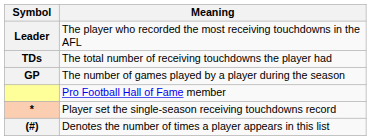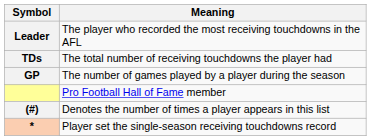 <table class="wikitable plainrowheaders" border="1">
 <tr>
 <th scope="col" style="width:75px">Symbol</th>
 <th scope="col" style="width:450px">Meaning</th>
 </tr>
 <tr>
 <th scope="row" style="text-align:center;"><strong>Leader</strong></th>
 <td>The player who recorded the most receiving touchdowns in the AFL</td>
 </tr>
 <tr>
 <th scope="row" style="text-align:center;"><strong>TDs</strong></th>
 <td>The total number of receiving touchdowns the player had</td>
 </tr>
 <tr>
 <th scope="row" style="text-align:center;"><strong>GP</strong></th>
 <td>The number of games played by a player during the season</td>
 </tr>
 <tr>
 <th scope="row" style="text-align:center; background:#FFFF99;"></th>
 <td><a href='#'>Pro Football Hall of Fame</a> member</td>
 </tr>
 <tr>
+<th scope="row" style="text-align:center;">(#)</th>
+<td>Denotes the number of times a player appears in this list</td>
+</tr>
+<tr>
 <th scope="row" style="text-align:center; background:#fbceb1;">*</th>
 <td>Player set the single-season receiving touchdowns record</td>
 </tr>
-<tr>
-<th scope="row" style="text-align:center;">(#)</th>
-<td>Denotes the number of times a player appears in this list</td>
-</tr>
 </table>
